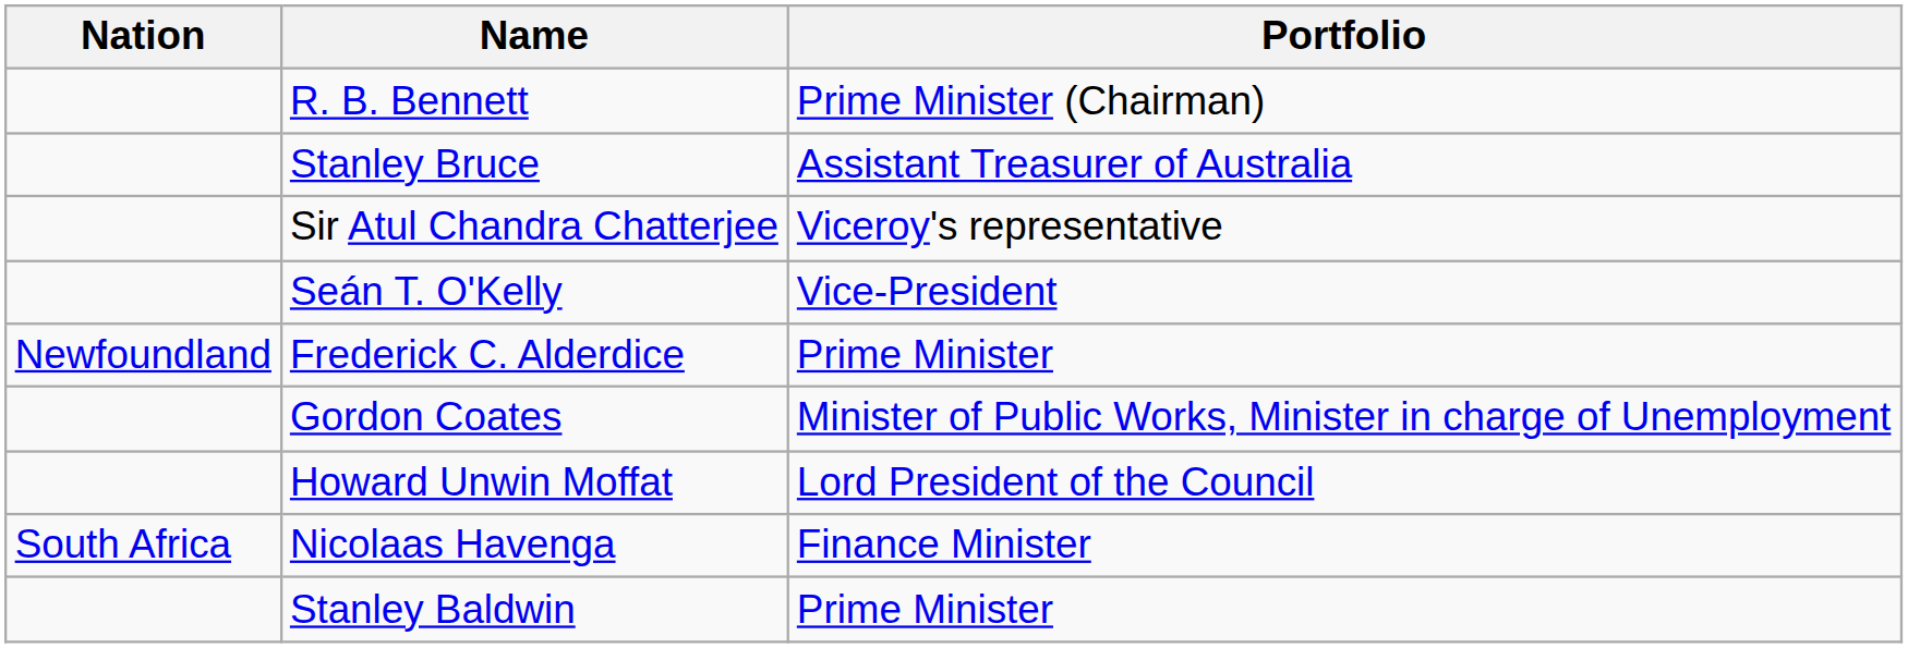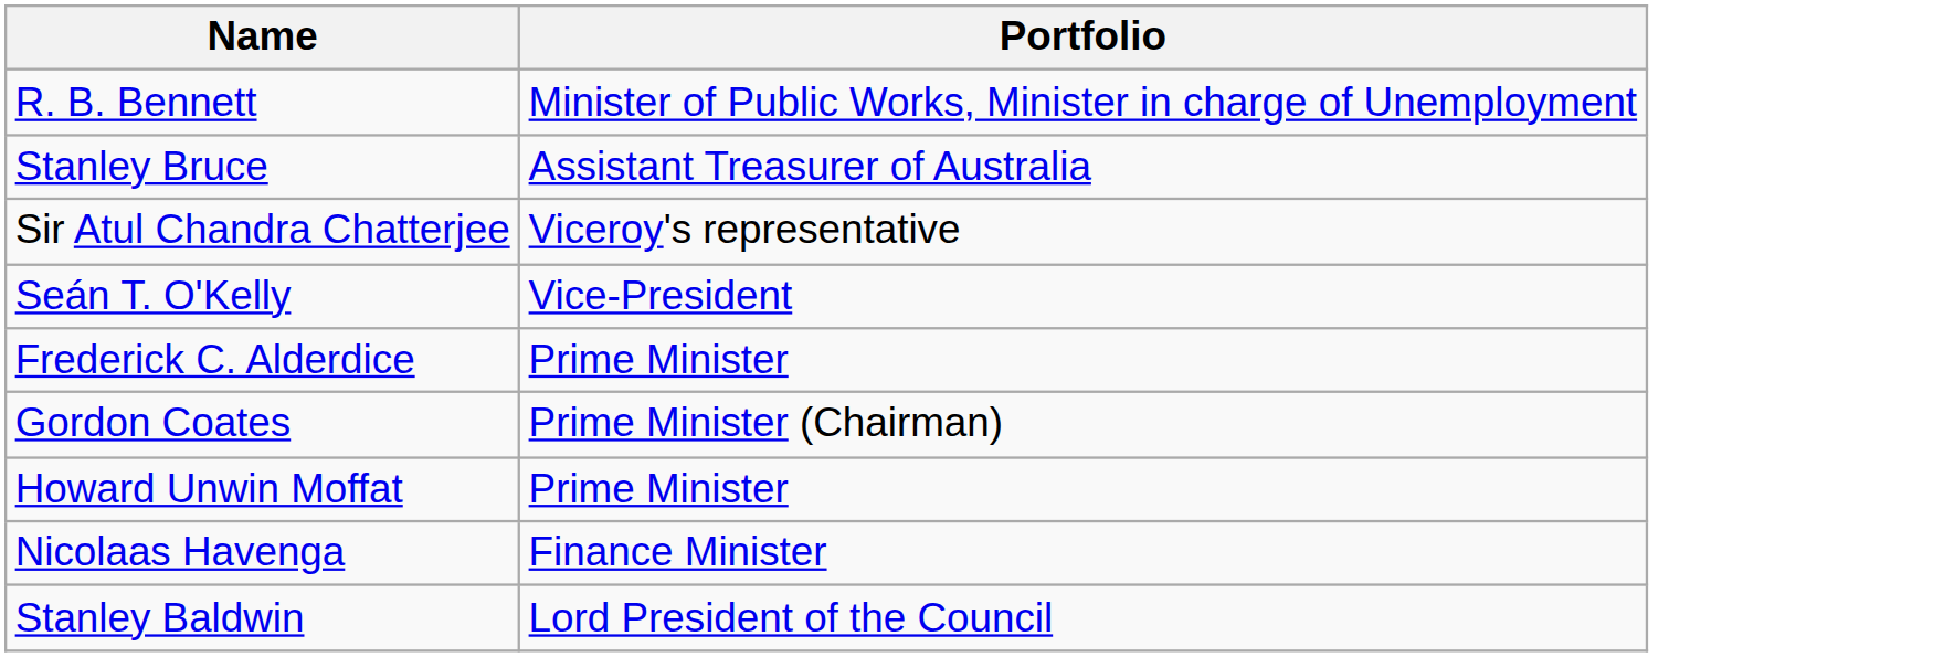 <table class="wikitable">
 <tr>
-<th>Nation</th>
 <th>Name</th>
 <th>Portfolio</th>
 </tr>
 <tr>
-<td></td>
 <td><a href='#'>R. B. Bennett</a></td>
-<td><a href='#'>Prime Minister</a> (Chairman)</td>
+<td><a href='#'>Minister of Public Works, Minister in charge of Unemployment</a></td>
 </tr>
 <tr>
-<td></td>
 <td><a href='#'>Stanley Bruce</a></td>
 <td><a href='#'>Assistant Treasurer of Australia</a></td>
 </tr>
 <tr>
-<td></td>
 <td>Sir <a href='#'>Atul Chandra Chatterjee</a></td>
 <td><a href='#'>Viceroy</a>'s representative</td>
 </tr>
 <tr>
-<td></td>
 <td><a href='#'>Seán T. O'Kelly</a></td>
 <td><a href='#'>Vice-President</a></td>
 </tr>
 <tr>
-<td> <a href='#'>Newfoundland</a></td>
 <td><a href='#'>Frederick C. Alderdice</a></td>
 <td><a href='#'>Prime Minister</a></td>
 </tr>
 <tr>
-<td></td>
 <td><a href='#'>Gordon Coates</a></td>
-<td><a href='#'>Minister of Public Works, Minister in charge of Unemployment</a></td>
+<td><a href='#'>Prime Minister</a> (Chairman)</td>
 </tr>
 <tr>
-<td></td>
 <td><a href='#'>Howard Unwin Moffat</a></td>
-<td><a href='#'>Lord President of the Council</a></td>
+<td><a href='#'>Prime Minister</a></td>
 </tr>
 <tr>
-<td> <a href='#'>South Africa</a></td>
 <td><a href='#'>Nicolaas Havenga</a></td>
 <td><a href='#'>Finance Minister</a></td>
 </tr>
 <tr>
-<td></td>
 <td><a href='#'>Stanley Baldwin</a></td>
-<td><a href='#'>Prime Minister</a></td>
+<td><a href='#'>Lord President of the Council</a></td>
 </tr>
 </table>
